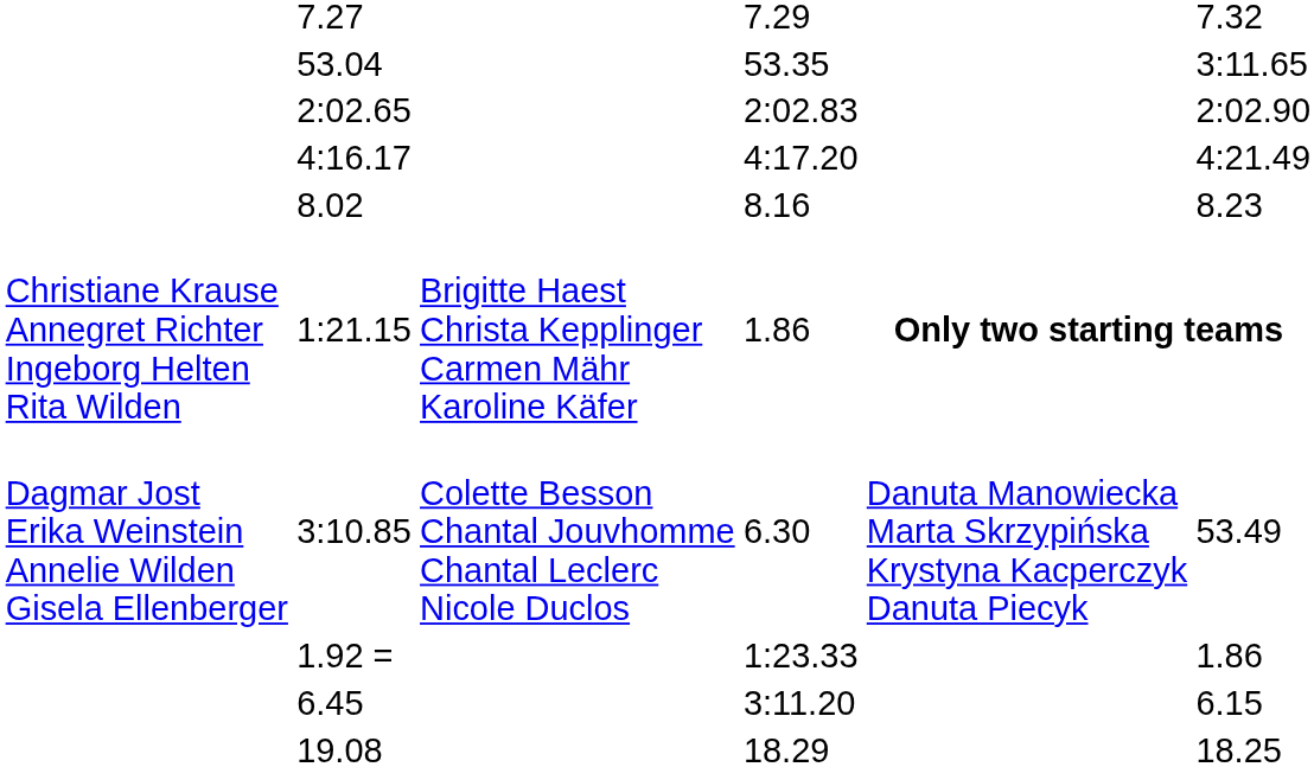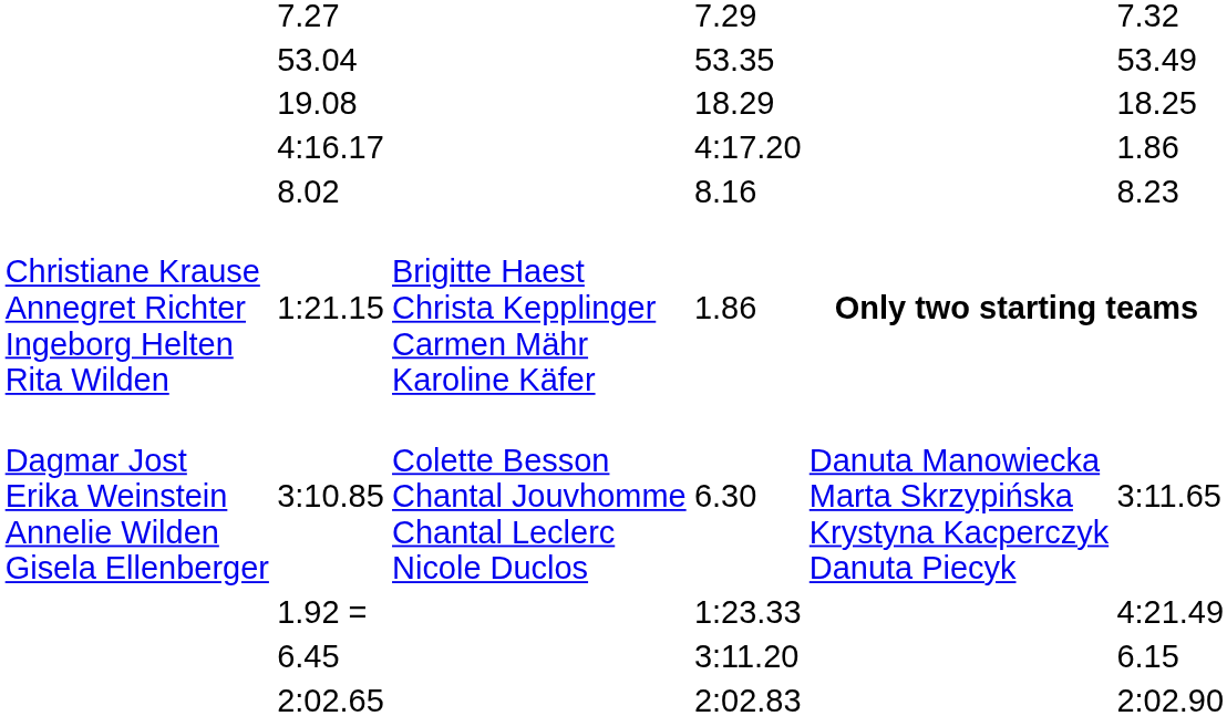 <table>
 <tr>
 <td></td>
 <td></td>
 <td>7.27 </td>
 <td></td>
 <td>7.29</td>
 <td></td>
 <td>7.32</td>
 </tr>
 <tr>
 <td></td>
 <td></td>
 <td>53.04</td>
 <td></td>
 <td>53.35</td>
 <td></td>
-<td>3:11.65</td>
+<td>53.49</td>
 </tr>
 <tr>
 <td></td>
 <td></td>
-<td>2:02.65 </td>
+<td>19.08</td>
 <td></td>
-<td>2:02.83</td>
+<td>18.29</td>
 <td></td>
-<td>2:02.90</td>
+<td>18.25</td>
 </tr>
 <tr>
 <td></td>
 <td></td>
 <td>4:16.17</td>
 <td></td>
 <td>4:17.20</td>
 <td></td>
-<td>4:21.49</td>
+<td>1.86</td>
 </tr>
 <tr>
 <td></td>
 <td></td>
 <td>8.02</td>
 <td></td>
 <td>8.16</td>
 <td></td>
 <td>8.23</td>
 </tr>
 <tr>
 <td></td>
 <td><br><a href='#'>Christiane Krause</a><br><a href='#'>Annegret Richter</a><br><a href='#'>Ingeborg Helten</a><br><a href='#'>Rita Wilden</a></td>
 <td>1:21.15</td>
 <td><br><a href='#'>Brigitte Haest</a><br><a href='#'>Christa Kepplinger</a><br><a href='#'>Carmen Mähr</a><br><a href='#'>Karoline Käfer</a></td>
 <td>1.86</td>
 <th colspan=2>Only two starting teams</th>
 </tr>
 <tr>
 <td></td>
 <td><br><a href='#'>Dagmar Jost</a><br><a href='#'>Erika Weinstein</a><br><a href='#'>Annelie Wilden</a><br><a href='#'>Gisela Ellenberger</a></td>
 <td>3:10.85</td>
 <td><br><a href='#'>Colette Besson</a><br><a href='#'>Chantal Jouvhomme</a><br><a href='#'>Chantal Leclerc</a><br><a href='#'>Nicole Duclos</a></td>
 <td>6.30</td>
 <td><br><a href='#'>Danuta Manowiecka</a><br><a href='#'>Marta Skrzypińska</a><br><a href='#'>Krystyna Kacperczyk</a><br><a href='#'>Danuta Piecyk</a></td>
-<td>53.49</td>
+<td>3:11.65</td>
 </tr>
 <tr>
 <td></td>
 <td></td>
 <td>1.92 =</td>
 <td></td>
 <td>1:23.33</td>
 <td></td>
-<td>1.86</td>
+<td>4:21.49</td>
 </tr>
 <tr>
 <td></td>
 <td></td>
 <td>6.45</td>
 <td></td>
 <td>3:11.20</td>
 <td></td>
 <td>6.15</td>
 </tr>
 <tr>
 <td></td>
 <td></td>
-<td>19.08</td>
+<td>2:02.65 </td>
 <td></td>
-<td>18.29</td>
+<td>2:02.83</td>
 <td></td>
-<td>18.25</td>
+<td>2:02.90</td>
 </tr>
 </table>
